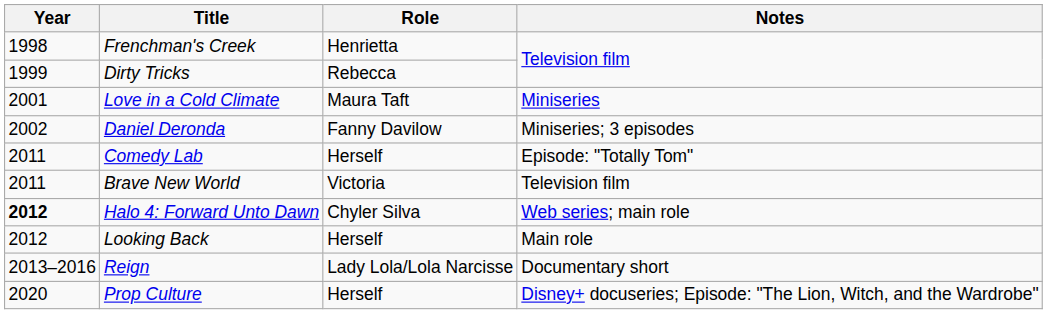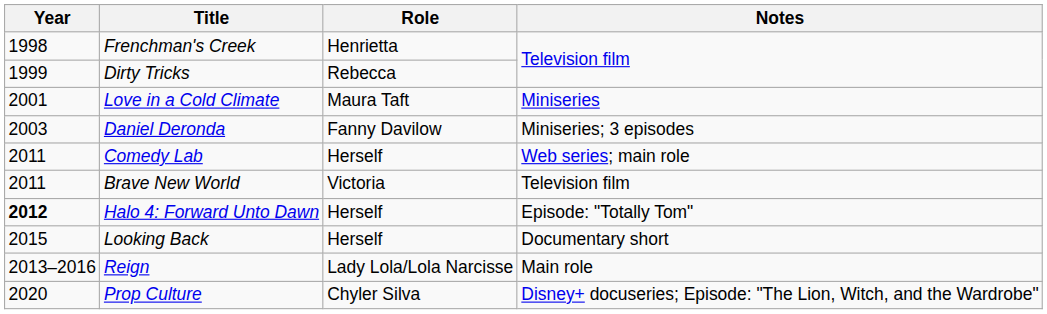 <table class="wikitable sortable">
 <tr>
 <th scope="col">Year</th>
 <th scope="col">Title</th>
 <th scope="col">Role</th>
 <th scope="col" class="unsortable">Notes</th>
 </tr>
 <tr>
 <td>1998</td>
 <td><em>Frenchman's Creek</em></td>
 <td>Henrietta</td>
 <td rowspan="2"><a href='#'>Television film</a></td>
 </tr>
 <tr>
 <td>1999</td>
 <td><em>Dirty Tricks</em></td>
 <td>Rebecca</td>
 </tr>
 <tr>
 <td>2001</td>
 <td><em><a href='#'>Love in a Cold Climate</a></em></td>
 <td>Maura Taft</td>
 <td><a href='#'>Miniseries</a></td>
 </tr>
 <tr>
-<td>2002</td>
+<td>2003</td>
 <td><em><a href='#'>Daniel Deronda</a></em></td>
 <td>Fanny Davilow</td>
 <td>Miniseries; 3 episodes</td>
 </tr>
 <tr>
 <td>2011</td>
 <td><em><a href='#'>Comedy Lab</a></em></td>
 <td>Herself</td>
-<td>Episode: "Totally Tom"</td>
+<td><a href='#'>Web series</a>; main role</td>
 </tr>
 <tr>
 <td>2011</td>
 <td><em>Brave New World</em></td>
 <td>Victoria</td>
 <td>Television film</td>
 </tr>
 <tr>
 <td><strong>2012</strong></td>
 <td><em><a href='#'>Halo 4: Forward Unto Dawn</a></em></td>
-<td>Chyler Silva</td>
-<td><a href='#'>Web series</a>; main role</td>
+<td>Herself</td>
+<td>Episode: "Totally Tom"</td>
 </tr>
 <tr>
-<td>2012</td>
+<td>2015</td>
 <td><em>Looking Back</em></td>
 <td>Herself</td>
-<td>Main role</td>
+<td>Documentary short</td>
 </tr>
 <tr>
 <td>2013–2016</td>
 <td><em><a href='#'>Reign</a></em></td>
 <td>Lady Lola/Lola Narcisse</td>
-<td>Documentary short</td>
+<td>Main role</td>
 </tr>
 <tr>
 <td>2020</td>
 <td><em><a href='#'>Prop Culture</a></em></td>
-<td>Herself</td>
+<td>Chyler Silva</td>
 <td><a href='#'>Disney+</a> docuseries; Episode: "The Lion, Witch, and the Wardrobe"</td>
 </tr>
 </table>
